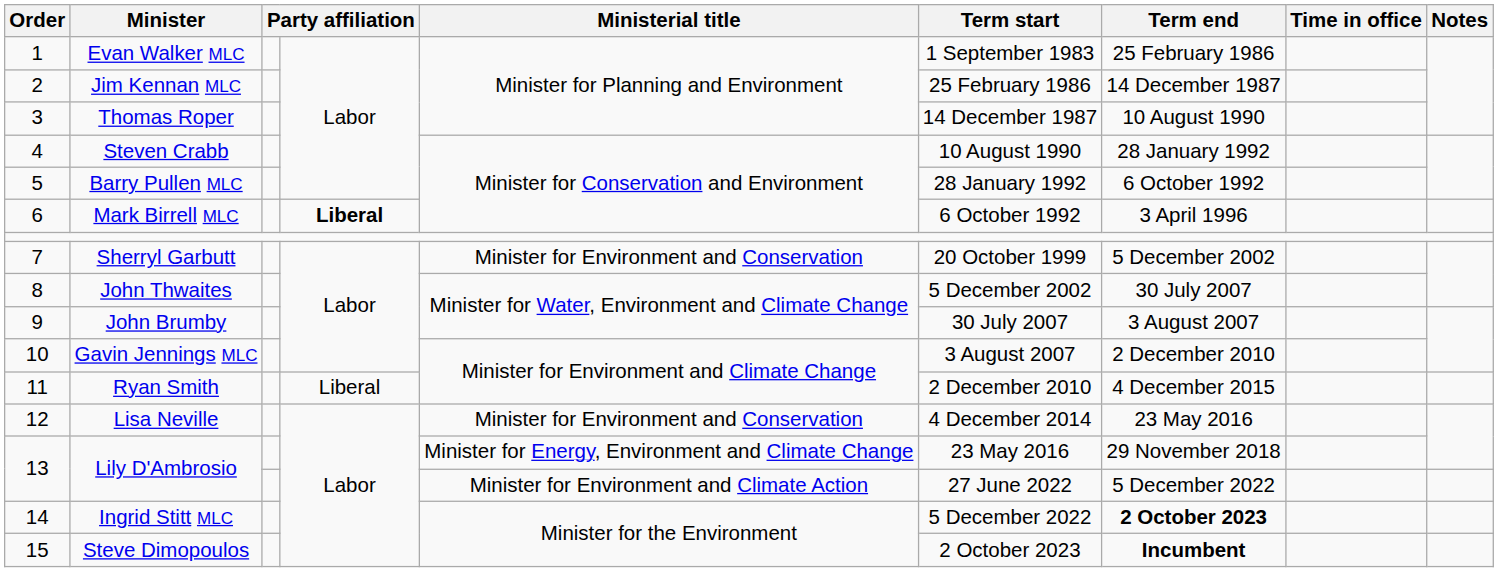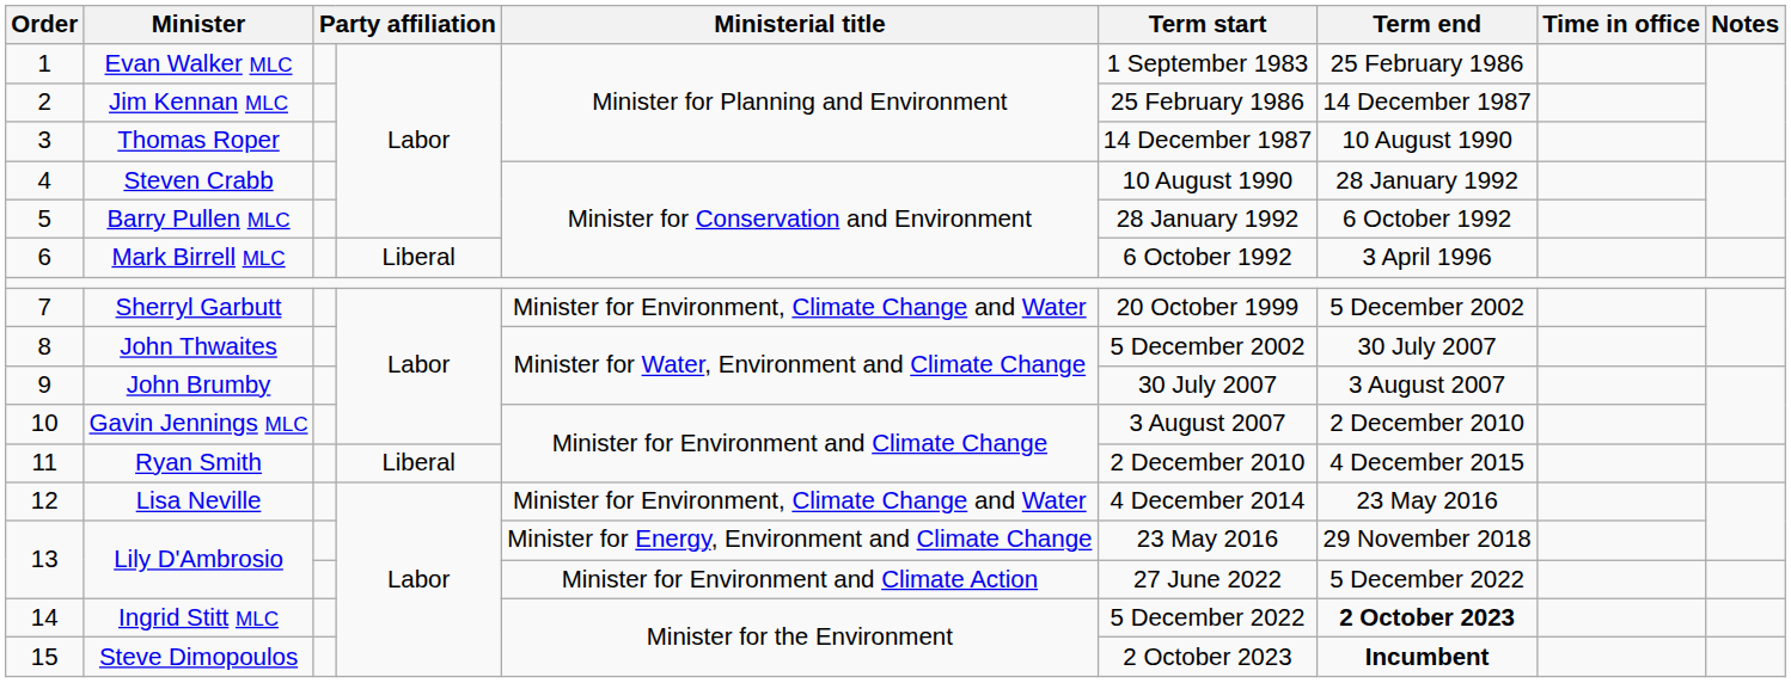 <table class="wikitable" style="text-align:center">
 <tr>
 <th>Order</th>
 <th>Minister</th>
 <th colspan="2">Party affiliation</th>
 <th>Ministerial title</th>
 <th>Term start</th>
 <th>Term end</th>
 <th>Time in office</th>
 <th>Notes</th>
 </tr>
 <tr>
 <td>1</td>
 <td><a href='#'>Evan Walker</a> <small><a href='#'>MLC</a></small></td>
 <td></td>
 <td rowspan="5">Labor</td>
 <td rowspan="3">Minister for Planning and Environment</td>
 <td>1 September 1983</td>
 <td>25 February 1986</td>
 <td></td>
 <td rowspan="3"></td>
 </tr>
 <tr>
 <td>2</td>
 <td><a href='#'>Jim Kennan</a> <small><a href='#'>MLC</a></small></td>
 <td></td>
 <td>25 February 1986</td>
 <td>14 December 1987</td>
 <td></td>
 </tr>
 <tr>
 <td>3</td>
 <td><a href='#'>Thomas Roper</a> </td>
 <td></td>
 <td>14 December 1987</td>
 <td>10 August 1990</td>
 <td></td>
 </tr>
 <tr>
 <td>4</td>
 <td><a href='#'>Steven Crabb</a> </td>
 <td></td>
 <td rowspan="3">Minister for <a href='#'>Conservation</a> and Environment</td>
 <td>10 August 1990</td>
 <td>28 January 1992</td>
 <td></td>
 <td rowspan="2"></td>
 </tr>
 <tr>
 <td>5</td>
 <td><a href='#'>Barry Pullen</a> <small><a href='#'>MLC</a></small></td>
 <td></td>
 <td>28 January 1992</td>
 <td>6 October 1992</td>
 <td></td>
 </tr>
 <tr>
 <td>6</td>
 <td><a href='#'>Mark Birrell</a> <small><a href='#'>MLC</a></small></td>
 <td></td>
-<td><strong>Liberal</strong></td>
+<td>Liberal</td>
 <td>6 October 1992</td>
 <td>3 April 1996</td>
 <td></td>
 <td></td>
 </tr>
 <tr>
 <td colspan="9"></td>
 </tr>
 <tr>
 <td>7</td>
 <td><a href='#'>Sherryl Garbutt</a> </td>
 <td></td>
 <td rowspan="4">Labor</td>
-<td>Minister for Environment and <a href='#'>Conservation</a></td>
+<td>Minister for Environment, <a href='#'>Climate Change</a> and <a href='#'>Water</a></td>
 <td>20 October 1999</td>
 <td>5 December 2002</td>
 <td></td>
 <td rowspan="2"></td>
 </tr>
 <tr>
 <td>8</td>
 <td><a href='#'>John Thwaites</a> </td>
 <td></td>
 <td rowspan="2">Minister for <a href='#'>Water</a>, Environment and <a href='#'>Climate Change</a></td>
 <td>5 December 2002</td>
 <td>30 July 2007</td>
 <td></td>
 </tr>
 <tr>
 <td>9</td>
 <td><a href='#'>John Brumby</a> </td>
 <td></td>
 <td>30 July 2007</td>
 <td>3 August 2007</td>
 <td></td>
 <td rowspan="2"></td>
 </tr>
 <tr>
 <td>10</td>
 <td><a href='#'>Gavin Jennings</a> <small><a href='#'>MLC</a></small></td>
 <td></td>
 <td rowspan="2">Minister for Environment and <a href='#'>Climate Change</a></td>
 <td>3 August 2007</td>
 <td>2 December 2010</td>
 <td></td>
 </tr>
 <tr>
 <td>11</td>
 <td><a href='#'>Ryan Smith</a> </td>
 <td></td>
 <td>Liberal</td>
 <td>2 December 2010</td>
 <td>4 December 2015</td>
 <td></td>
 <td></td>
 </tr>
 <tr>
 <td>12</td>
 <td><a href='#'>Lisa Neville</a> </td>
 <td></td>
 <td rowspan="5">Labor</td>
-<td>Minister for Environment and <a href='#'>Conservation</a></td>
+<td>Minister for Environment, <a href='#'>Climate Change</a> and <a href='#'>Water</a></td>
 <td>4 December 2014</td>
 <td>23 May 2016</td>
 <td></td>
 <td rowspan="2"></td>
 </tr>
 <tr>
 <td rowspan="2">13</td>
 <td rowspan="2"><a href='#'>Lily D'Ambrosio</a> </td>
 <td></td>
 <td>Minister for <a href='#'>Energy</a>, Environment and <a href='#'>Climate Change</a></td>
 <td>23 May 2016</td>
 <td>29 November 2018</td>
 <td></td>
 </tr>
 <tr>
 <td></td>
 <td>Minister for Environment and <a href='#'>Climate Action</a></td>
 <td>27 June 2022</td>
 <td>5 December 2022</td>
 <td></td>
 <td></td>
 </tr>
 <tr>
 <td>14</td>
 <td><a href='#'>Ingrid Stitt</a> <small><a href='#'>MLC</a></small></td>
 <td></td>
 <td rowspan="2">Minister for the Environment</td>
 <td>5 December 2022</td>
 <td><strong>2 October 2023</strong></td>
 <td></td>
 <td></td>
 </tr>
 <tr>
 <td>15</td>
 <td><a href='#'>Steve Dimopoulos</a> </td>
 <td></td>
 <td>2 October 2023</td>
 <td><strong>Incumbent</strong></td>
 <td></td>
 <td></td>
 </tr>
 </table>
